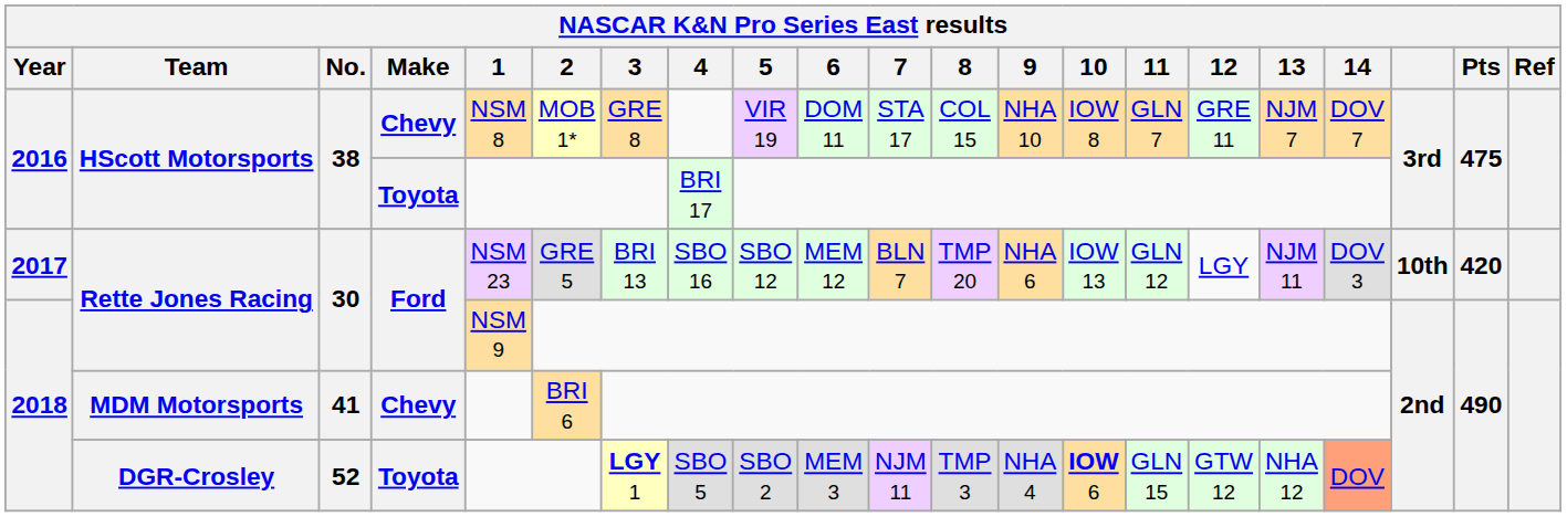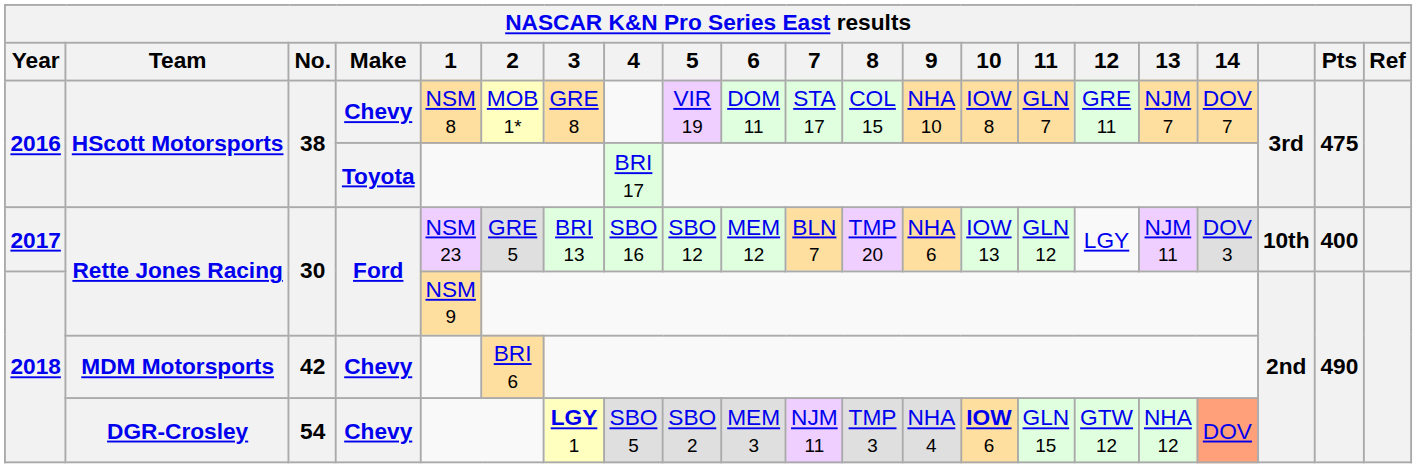 <table class="wikitable" style="text-align:center; font-size:75%">
 <tr>
 <th colspan=45><a href='#'>NASCAR K&N Pro Series East</a> results</th>
 </tr>
 <tr>
 <th>Year</th>
 <th>Team</th>
 <th>No.</th>
 <th>Make</th>
 <th>1</th>
 <th>2</th>
 <th>3</th>
 <th>4</th>
 <th>5</th>
 <th>6</th>
 <th>7</th>
 <th>8</th>
 <th>9</th>
 <th>10</th>
 <th>11</th>
 <th>12</th>
 <th>13</th>
 <th>14</th>
 <th></th>
 <th>Pts</th>
 <th>Ref</th>
 </tr>
 <tr>
 <th rowspan=2><a href='#'>2016</a></th>
 <th rowspan=2><a href='#'>HScott Motorsports</a></th>
 <th rowspan=2>38</th>
 <th><a href='#'>Chevy</a></th>
 <td style="background:#FFDF9F;"><a href='#'>NSM</a><br><small>8</small></td>
 <td style="background:#FFFFBF;"><a href='#'>MOB</a><br><small>1*</small></td>
 <td style="background:#FFDF9F;"><a href='#'>GRE</a><br><small>8</small></td>
 <td></td>
 <td style="background:#EFCFFF;"><a href='#'>VIR</a><br><small>19</small></td>
 <td style="background:#DFFFDF;"><a href='#'>DOM</a><br><small>11</small></td>
 <td style="background:#DFFFDF;"><a href='#'>STA</a><br><small>17</small></td>
 <td style="background:#DFFFDF;"><a href='#'>COL</a><br><small>15</small></td>
 <td style="background:#FFDF9F;"><a href='#'>NHA</a><br><small>10</small></td>
 <td style="background:#FFDF9F;"><a href='#'>IOW</a><br><small>8</small></td>
 <td style="background:#FFDF9F;"><a href='#'>GLN</a><br><small>7</small></td>
 <td style="background:#DFFFDF;"><a href='#'>GRE</a><br><small>11</small></td>
 <td style="background:#FFDF9F;"><a href='#'>NJM</a><br><small>7</small></td>
 <td style="background:#FFDF9F;"><a href='#'>DOV</a><br><small>7</small></td>
 <th rowspan=2>3rd</th>
 <th rowspan=2>475</th>
 <th rowspan=2></th>
 </tr>
 <tr>
 <th><a href='#'>Toyota</a></th>
 <td colspan=3></td>
 <td style="background:#DFFFDF;"><a href='#'>BRI</a><br><small>17</small></td>
 <td colspan=10></td>
 </tr>
 <tr>
 <th><a href='#'>2017</a></th>
 <th rowspan=2><a href='#'>Rette Jones Racing</a></th>
 <th rowspan=2>30</th>
 <th rowspan=2><a href='#'>Ford</a></th>
 <td style="background:#EFCFFF;"><a href='#'>NSM</a><br><small>23</small></td>
 <td style="background:#DFDFDF;"><a href='#'>GRE</a><br><small>5</small></td>
 <td style="background:#DFFFDF;"><a href='#'>BRI</a><br><small>13</small></td>
 <td style="background:#DFFFDF;"><a href='#'>SBO</a><br><small>16</small></td>
 <td style="background:#DFFFDF;"><a href='#'>SBO</a><br><small>12</small></td>
 <td style="background:#DFFFDF;"><a href='#'>MEM</a><br><small>12</small></td>
 <td style="background:#FFDF9F;"><a href='#'>BLN</a><br><small>7</small></td>
 <td style="background:#EFCFFF;"><a href='#'>TMP</a><br><small>20</small></td>
 <td style="background:#FFDF9F;"><a href='#'>NHA</a><br><small>6</small></td>
 <td style="background:#DFFFDF;"><a href='#'>IOW</a><br><small>13</small></td>
 <td style="background:#DFFFDF;"><a href='#'>GLN</a><br><small>12</small></td>
 <td><a href='#'>LGY</a></td>
 <td style="background:#EFCFFF;"><a href='#'>NJM</a><br><small>11</small></td>
 <td style="background:#DFDFDF;"><a href='#'>DOV</a><br><small>3</small></td>
 <th>10th</th>
-<th>420</th>
+<th>400</th>
 <th></th>
 </tr>
 <tr>
 <th rowspan=3><a href='#'>2018</a></th>
 <td style="background:#FFDF9F;"><a href='#'>NSM</a><br><small>9</small></td>
 <td colspan=13></td>
 <th rowspan=3>2nd</th>
 <th rowspan=3>490</th>
 <th rowspan=3></th>
 </tr>
 <tr>
 <th><a href='#'>MDM Motorsports</a></th>
-<th>41</th>
+<th>42</th>
 <th><a href='#'>Chevy</a></th>
 <td></td>
 <td style="background:#FFDF9F;"><a href='#'>BRI</a><br><small>6</small></td>
 <td colspan=12></td>
 </tr>
 <tr>
 <th><a href='#'>DGR-Crosley</a></th>
-<th>52</th>
-<th><a href='#'>Toyota</a></th>
+<th>54</th>
+<th><a href='#'>Chevy</a></th>
 <td colspan=2></td>
 <td style="background:#FFFFBF;"><strong><a href='#'>LGY</a></strong><br><small>1</small></td>
 <td style="background:#DFDFDF;"><a href='#'>SBO</a><br><small>5</small></td>
 <td style="background:#DFDFDF;"><a href='#'>SBO</a><br><small>2</small></td>
 <td style="background:#DFDFDF;"><a href='#'>MEM</a><br><small>3</small></td>
 <td style="background:#EFCFFF;"><a href='#'>NJM</a><br><small>11</small></td>
 <td style="background:#DFDFDF;"><a href='#'>TMP</a><br><small>3</small></td>
 <td style="background:#DFDFDF;"><a href='#'>NHA</a><br><small>4</small></td>
 <td style="background:#FFDF9F;"><strong><a href='#'>IOW</a></strong><br><small>6</small></td>
 <td style="background:#DFFFDF;"><a href='#'>GLN</a><br><small>15</small></td>
 <td style="background:#DFFFDF;"><a href='#'>GTW</a><br><small>12</small></td>
 <td style="background:#DFFFDF;"><a href='#'>NHA</a><br><small>12</small></td>
 <td style="background: lightsalmon;"><a href='#'>DOV</a></td>
 </tr>
 </table>
